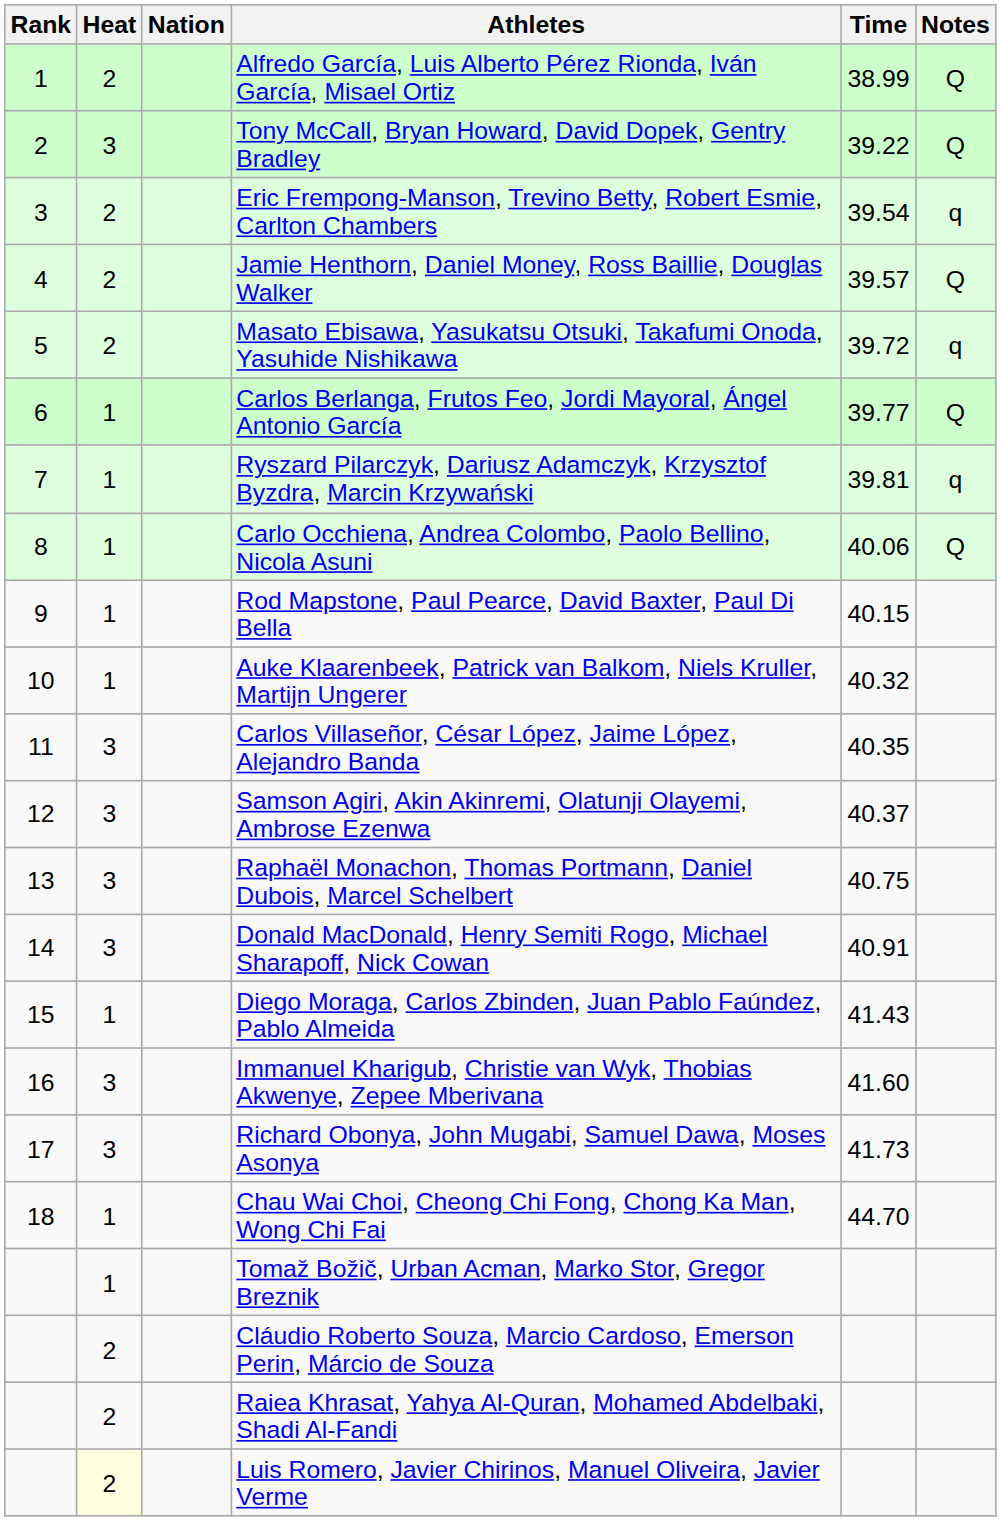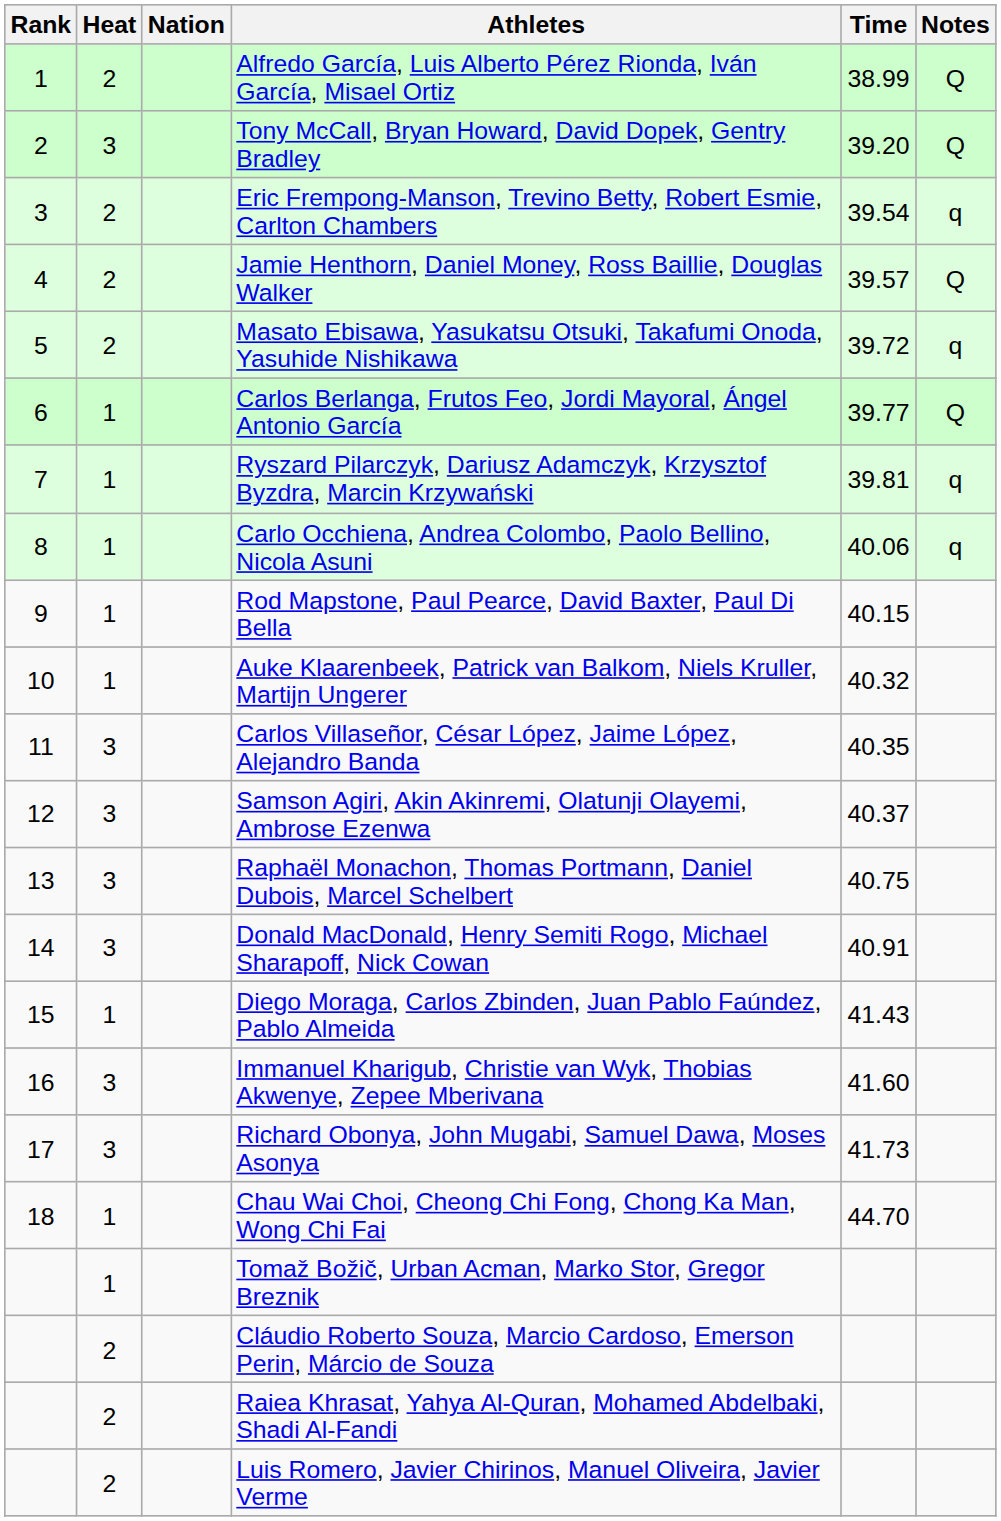 <table class="wikitable sortable" style="text-align:center;font-size:95%">
 <tr>
 <th>Rank</th>
 <th>Heat</th>
 <th>Nation</th>
 <th>Athletes</th>
 <th>Time</th>
 <th>Notes</th>
 </tr>
 <tr bgcolor=ccffcc>
 <td>1</td>
 <td>2</td>
 <td align="left"></td>
 <td align=left><a href='#'>Alfredo García</a>, <a href='#'>Luis Alberto Pérez Rionda</a>, <a href='#'>Iván García</a>, <a href='#'>Misael Ortiz</a></td>
 <td>38.99</td>
 <td>Q</td>
 </tr>
 <tr bgcolor=ccffcc>
 <td>2</td>
 <td>3</td>
 <td align="left"></td>
 <td align=left><a href='#'>Tony McCall</a>, <a href='#'>Bryan Howard</a>, <a href='#'>David Dopek</a>, <a href='#'>Gentry Bradley</a></td>
-<td>39.22</td>
+<td>39.20</td>
 <td>Q</td>
 </tr>
 <tr bgcolor=ddffdd>
 <td>3</td>
 <td>2</td>
 <td align="left"></td>
 <td align=left><a href='#'>Eric Frempong-Manson</a>, <a href='#'>Trevino Betty</a>, <a href='#'>Robert Esmie</a>, <a href='#'>Carlton Chambers</a></td>
 <td>39.54</td>
 <td>q</td>
 </tr>
 <tr bgcolor=ddffdd>
 <td>4</td>
 <td>2</td>
 <td align=left></td>
 <td align=left><a href='#'>Jamie Henthorn</a>, <a href='#'>Daniel Money</a>, <a href='#'>Ross Baillie</a>, <a href='#'>Douglas Walker</a></td>
 <td>39.57</td>
 <td>Q</td>
 </tr>
 <tr bgcolor=ddffdd>
 <td>5</td>
 <td>2</td>
 <td align=left></td>
 <td align=left><a href='#'>Masato Ebisawa</a>, <a href='#'>Yasukatsu Otsuki</a>, <a href='#'>Takafumi Onoda</a>, <a href='#'>Yasuhide Nishikawa</a></td>
 <td>39.72</td>
 <td>q</td>
 </tr>
 <tr bgcolor=ccffcc>
 <td>6</td>
 <td>1</td>
 <td align=left></td>
 <td align=left><a href='#'>Carlos Berlanga</a>, <a href='#'>Frutos Feo</a>, <a href='#'>Jordi Mayoral</a>, <a href='#'>Ángel Antonio García</a></td>
 <td>39.77</td>
 <td>Q</td>
 </tr>
 <tr bgcolor=ddffdd>
 <td>7</td>
 <td>1</td>
 <td align=left></td>
 <td align=left><a href='#'>Ryszard Pilarczyk</a>, <a href='#'>Dariusz Adamczyk</a>, <a href='#'>Krzysztof Byzdra</a>, <a href='#'>Marcin Krzywański</a></td>
 <td>39.81</td>
 <td>q</td>
 </tr>
 <tr bgcolor=ddffdd>
 <td>8</td>
 <td>1</td>
 <td align=left></td>
 <td align=left><a href='#'>Carlo Occhiena</a>, <a href='#'>Andrea Colombo</a>, <a href='#'>Paolo Bellino</a>, <a href='#'>Nicola Asuni</a></td>
 <td>40.06</td>
-<td>Q</td>
+<td>q</td>
 </tr>
 <tr>
 <td>9</td>
 <td>1</td>
 <td align="left"></td>
 <td align=left><a href='#'>Rod Mapstone</a>, <a href='#'>Paul Pearce</a>, <a href='#'>David Baxter</a>, <a href='#'>Paul Di Bella</a></td>
 <td>40.15</td>
 <td></td>
 </tr>
 <tr>
 <td>10</td>
 <td>1</td>
 <td align="left"></td>
 <td align=left><a href='#'>Auke Klaarenbeek</a>, <a href='#'>Patrick van Balkom</a>, <a href='#'>Niels Kruller</a>, <a href='#'>Martijn Ungerer</a></td>
 <td>40.32</td>
 <td></td>
 </tr>
 <tr>
 <td>11</td>
 <td>3</td>
 <td align="left"></td>
 <td align=left><a href='#'>Carlos Villaseñor</a>, <a href='#'>César López</a>, <a href='#'>Jaime López</a>, <a href='#'>Alejandro Banda</a></td>
 <td>40.35</td>
 <td></td>
 </tr>
 <tr>
 <td>12</td>
 <td>3</td>
 <td align="left"></td>
 <td align=left><a href='#'>Samson Agiri</a>, <a href='#'>Akin Akinremi</a>, <a href='#'>Olatunji Olayemi</a>, <a href='#'>Ambrose Ezenwa</a></td>
 <td>40.37</td>
 <td></td>
 </tr>
 <tr>
 <td>13</td>
 <td>3</td>
 <td align="left"></td>
 <td align=left><a href='#'>Raphaël Monachon</a>, <a href='#'>Thomas Portmann</a>, <a href='#'>Daniel Dubois</a>, <a href='#'>Marcel Schelbert</a></td>
 <td>40.75</td>
 <td></td>
 </tr>
 <tr>
 <td>14</td>
 <td>3</td>
 <td align="left"></td>
 <td align=left><a href='#'>Donald MacDonald</a>, <a href='#'>Henry Semiti Rogo</a>, <a href='#'>Michael Sharapoff</a>, <a href='#'>Nick Cowan</a></td>
 <td>40.91</td>
 <td></td>
 </tr>
 <tr>
 <td>15</td>
 <td>1</td>
 <td align="left"></td>
 <td align=left><a href='#'>Diego Moraga</a>, <a href='#'>Carlos Zbinden</a>, <a href='#'>Juan Pablo Faúndez</a>, <a href='#'>Pablo Almeida</a></td>
 <td>41.43</td>
 <td></td>
 </tr>
 <tr>
 <td>16</td>
 <td>3</td>
 <td align="left"></td>
 <td align=left><a href='#'>Immanuel Kharigub</a>, <a href='#'>Christie van Wyk</a>, <a href='#'>Thobias Akwenye</a>, <a href='#'>Zepee Mberivana</a></td>
 <td>41.60</td>
 <td></td>
 </tr>
 <tr>
 <td>17</td>
 <td>3</td>
 <td align="left"></td>
 <td align=left><a href='#'>Richard Obonya</a>, <a href='#'>John Mugabi</a>, <a href='#'>Samuel Dawa</a>, <a href='#'>Moses Asonya</a></td>
 <td>41.73</td>
 <td></td>
 </tr>
 <tr>
 <td>18</td>
 <td>1</td>
 <td align="left"></td>
 <td align=left><a href='#'>Chau Wai Choi</a>, <a href='#'>Cheong Chi Fong</a>, <a href='#'>Chong Ka Man</a>, <a href='#'>Wong Chi Fai</a></td>
 <td>44.70</td>
 <td></td>
 </tr>
 <tr>
 <td></td>
 <td>1</td>
 <td align="left"></td>
 <td align=left><a href='#'>Tomaž Božič</a>, <a href='#'>Urban Acman</a>, <a href='#'>Marko Stor</a>, <a href='#'>Gregor Breznik</a></td>
 <td></td>
 <td></td>
 </tr>
 <tr>
 <td></td>
 <td>2</td>
 <td align="left"></td>
 <td align=left><a href='#'>Cláudio Roberto Souza</a>, <a href='#'>Marcio Cardoso</a>, <a href='#'>Emerson Perin</a>, <a href='#'>Márcio de Souza</a></td>
 <td></td>
 <td></td>
 </tr>
 <tr>
 <td></td>
 <td>2</td>
 <td align="left"></td>
 <td align=left><a href='#'>Raiea Khrasat</a>, <a href='#'>Yahya Al-Quran</a>, <a href='#'>Mohamed Abdelbaki</a>, <a href='#'>Shadi Al-Fandi</a></td>
 <td></td>
 <td></td>
 </tr>
 <tr>
 <td></td>
-<td style="background: lightyellow;">2</td>
+<td>2</td>
 <td align="left"></td>
 <td align=left><a href='#'>Luis Romero</a>, <a href='#'>Javier Chirinos</a>, <a href='#'>Manuel Oliveira</a>, <a href='#'>Javier Verme</a></td>
 <td></td>
 <td></td>
 </tr>
 </table>
